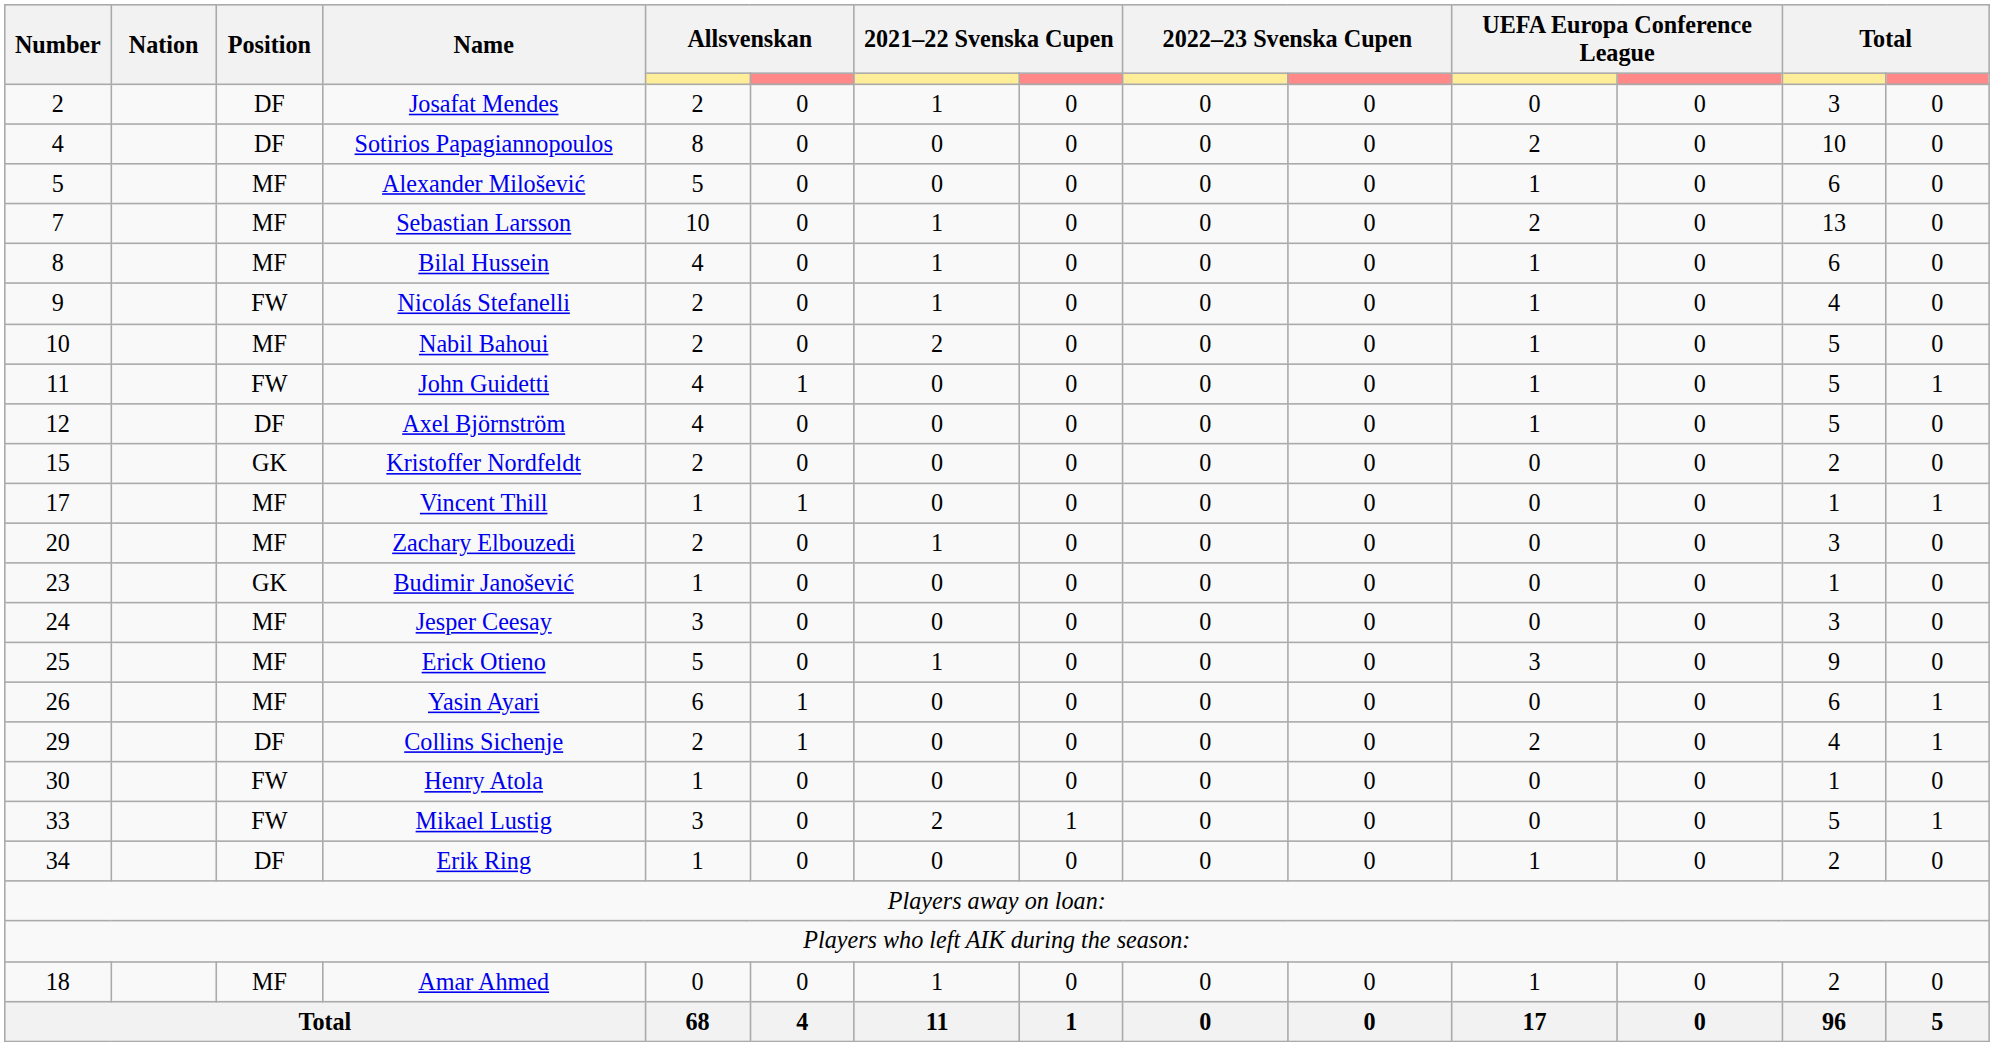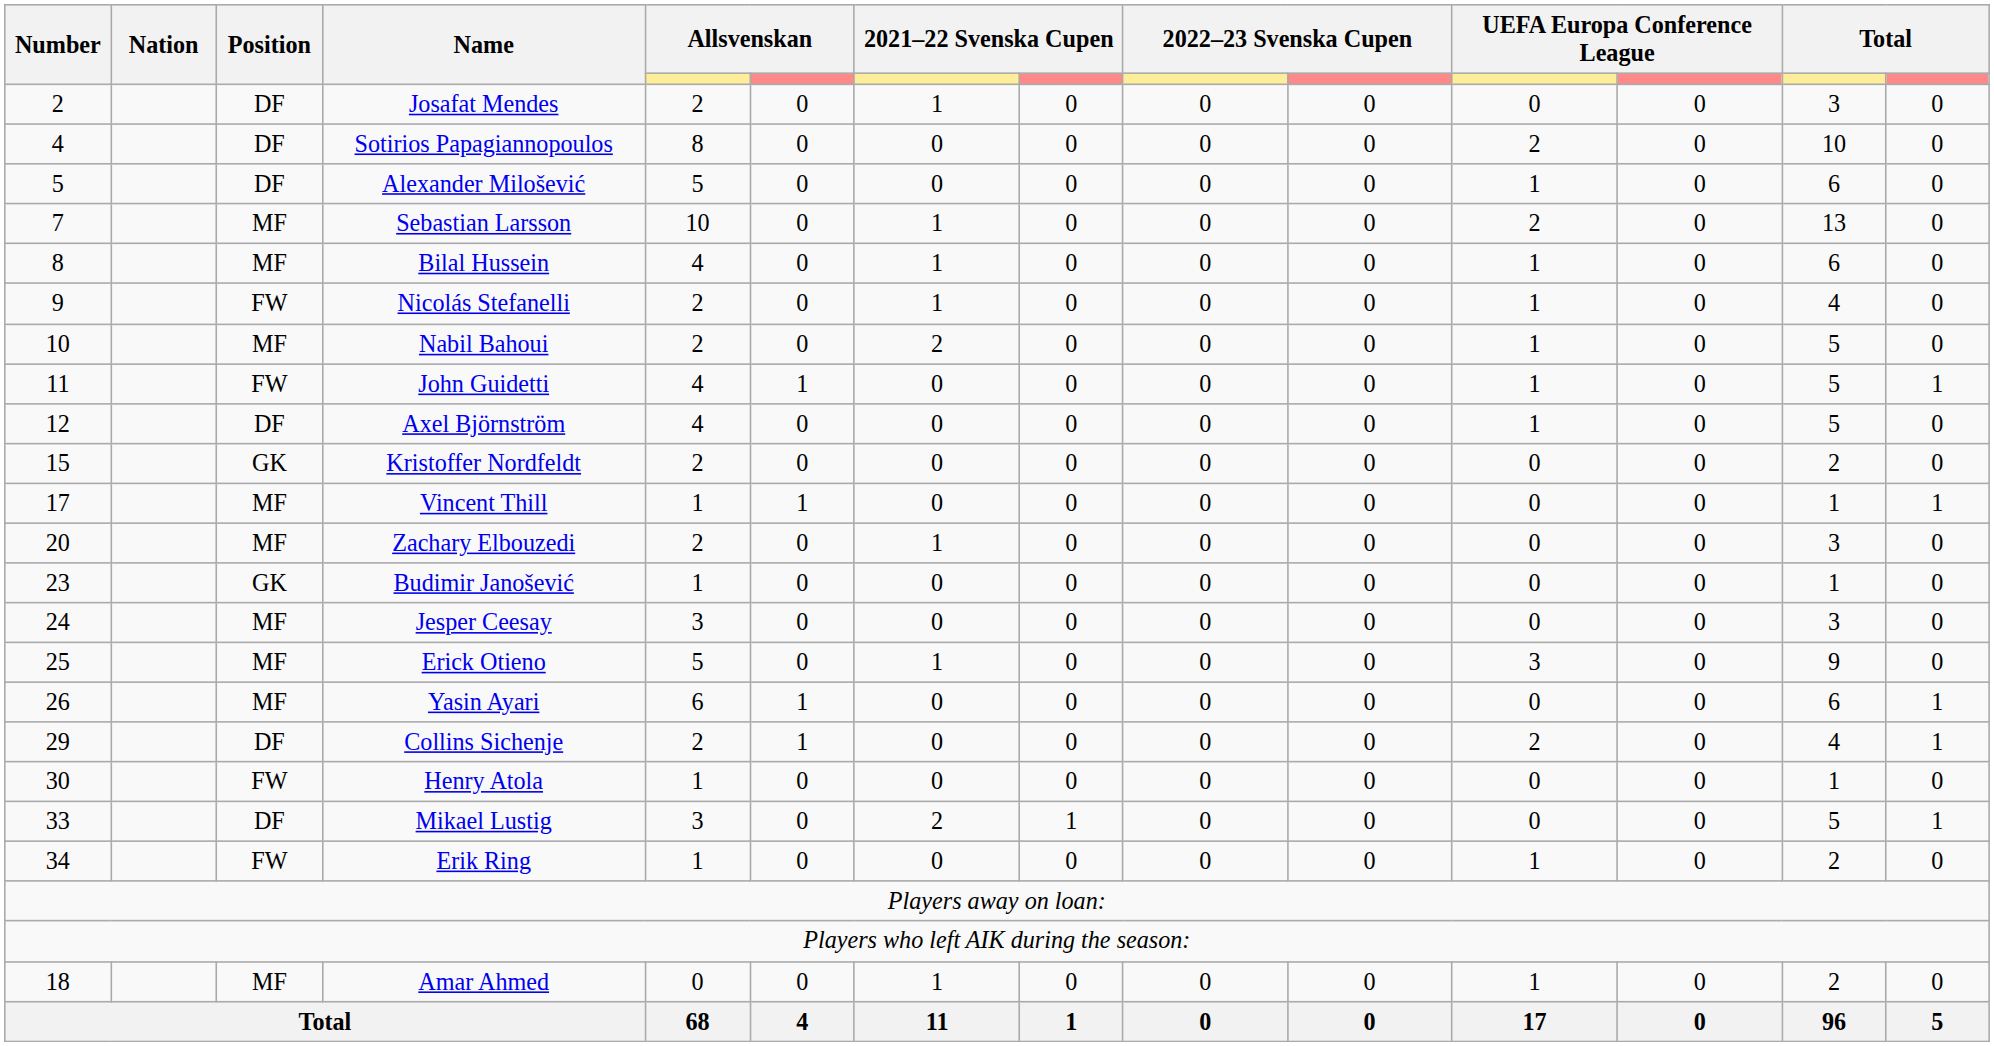 <table class="wikitable" style="font-size: 95%; text-align: center;">
 <tr>
 <th rowspan=2 width=60>Number</th>
 <th rowspan=2 width=60>Nation</th>
 <th rowspan=2 width=60>Position</th>
 <th rowspan=2 width=200>Name</th>
 <th colspan=2>Allsvenskan</th>
 <th colspan=2>2021–22 Svenska Cupen</th>
 <th colspan=2>2022–23 Svenska Cupen</th>
 <th colspan=2>UEFA Europa Conference League</th>
 <th colspan=2>Total</th>
 </tr>
 <tr>
 <th style="width:60px; background:#fe9;"></th>
 <th style="width:60px; background:#ff8888;"></th>
 <th style="width:100px; background:#fe9;"></th>
 <th style="width:60px; background:#ff8888;"></th>
 <th style="width:100px; background:#fe9;"></th>
 <th style="width:100px; background:#ff8888;"></th>
 <th style="width:100px; background:#fe9;"></th>
 <th style="width:100px; background:#ff8888;"></th>
 <th style="width:60px; background:#fe9;"></th>
 <th style="width:60px; background:#ff8888;"></th>
 </tr>
 <tr>
 <td>2</td>
 <td></td>
 <td>DF</td>
 <td><a href='#'>Josafat Mendes</a></td>
 <td>2</td>
 <td>0</td>
 <td>1</td>
 <td>0</td>
 <td>0</td>
 <td>0</td>
 <td>0</td>
 <td>0</td>
 <td>3</td>
 <td>0</td>
 </tr>
 <tr>
 <td>4</td>
 <td></td>
 <td>DF</td>
 <td><a href='#'>Sotirios Papagiannopoulos</a></td>
 <td>8</td>
 <td>0</td>
 <td>0</td>
 <td>0</td>
 <td>0</td>
 <td>0</td>
 <td>2</td>
 <td>0</td>
 <td>10</td>
 <td>0</td>
 </tr>
 <tr>
 <td>5</td>
 <td></td>
-<td>MF</td>
+<td>DF</td>
 <td><a href='#'>Alexander Milošević</a></td>
 <td>5</td>
 <td>0</td>
 <td>0</td>
 <td>0</td>
 <td>0</td>
 <td>0</td>
 <td>1</td>
 <td>0</td>
 <td>6</td>
 <td>0</td>
 </tr>
 <tr>
 <td>7</td>
 <td></td>
 <td>MF</td>
 <td><a href='#'>Sebastian Larsson</a></td>
 <td>10</td>
 <td>0</td>
 <td>1</td>
 <td>0</td>
 <td>0</td>
 <td>0</td>
 <td>2</td>
 <td>0</td>
 <td>13</td>
 <td>0</td>
 </tr>
 <tr>
 <td>8</td>
 <td></td>
 <td>MF</td>
 <td><a href='#'>Bilal Hussein</a></td>
 <td>4</td>
 <td>0</td>
 <td>1</td>
 <td>0</td>
 <td>0</td>
 <td>0</td>
 <td>1</td>
 <td>0</td>
 <td>6</td>
 <td>0</td>
 </tr>
 <tr>
 <td>9</td>
 <td></td>
 <td>FW</td>
 <td><a href='#'>Nicolás Stefanelli</a></td>
 <td>2</td>
 <td>0</td>
 <td>1</td>
 <td>0</td>
 <td>0</td>
 <td>0</td>
 <td>1</td>
 <td>0</td>
 <td>4</td>
 <td>0</td>
 </tr>
 <tr>
 <td>10</td>
 <td></td>
 <td>MF</td>
 <td><a href='#'>Nabil Bahoui</a></td>
 <td>2</td>
 <td>0</td>
 <td>2</td>
 <td>0</td>
 <td>0</td>
 <td>0</td>
 <td>1</td>
 <td>0</td>
 <td>5</td>
 <td>0</td>
 </tr>
 <tr>
 <td>11</td>
 <td></td>
 <td>FW</td>
 <td><a href='#'>John Guidetti</a></td>
 <td>4</td>
 <td>1</td>
 <td>0</td>
 <td>0</td>
 <td>0</td>
 <td>0</td>
 <td>1</td>
 <td>0</td>
 <td>5</td>
 <td>1</td>
 </tr>
 <tr>
 <td>12</td>
 <td></td>
 <td>DF</td>
 <td><a href='#'>Axel Björnström</a></td>
 <td>4</td>
 <td>0</td>
 <td>0</td>
 <td>0</td>
 <td>0</td>
 <td>0</td>
 <td>1</td>
 <td>0</td>
 <td>5</td>
 <td>0</td>
 </tr>
 <tr>
 <td>15</td>
 <td></td>
 <td>GK</td>
 <td><a href='#'>Kristoffer Nordfeldt</a></td>
 <td>2</td>
 <td>0</td>
 <td>0</td>
 <td>0</td>
 <td>0</td>
 <td>0</td>
 <td>0</td>
 <td>0</td>
 <td>2</td>
 <td>0</td>
 </tr>
 <tr>
 <td>17</td>
 <td></td>
 <td>MF</td>
 <td><a href='#'>Vincent Thill</a></td>
 <td>1</td>
 <td>1</td>
 <td>0</td>
 <td>0</td>
 <td>0</td>
 <td>0</td>
 <td>0</td>
 <td>0</td>
 <td>1</td>
 <td>1</td>
 </tr>
 <tr>
 <td>20</td>
 <td></td>
 <td>MF</td>
 <td><a href='#'>Zachary Elbouzedi</a></td>
 <td>2</td>
 <td>0</td>
 <td>1</td>
 <td>0</td>
 <td>0</td>
 <td>0</td>
 <td>0</td>
 <td>0</td>
 <td>3</td>
 <td>0</td>
 </tr>
 <tr>
 <td>23</td>
 <td></td>
 <td>GK</td>
 <td><a href='#'>Budimir Janošević</a></td>
 <td>1</td>
 <td>0</td>
 <td>0</td>
 <td>0</td>
 <td>0</td>
 <td>0</td>
 <td>0</td>
 <td>0</td>
 <td>1</td>
 <td>0</td>
 </tr>
 <tr>
 <td>24</td>
 <td></td>
 <td>MF</td>
 <td><a href='#'>Jesper Ceesay</a></td>
 <td>3</td>
 <td>0</td>
 <td>0</td>
 <td>0</td>
 <td>0</td>
 <td>0</td>
 <td>0</td>
 <td>0</td>
 <td>3</td>
 <td>0</td>
 </tr>
 <tr>
 <td>25</td>
 <td></td>
 <td>MF</td>
 <td><a href='#'>Erick Otieno</a></td>
 <td>5</td>
 <td>0</td>
 <td>1</td>
 <td>0</td>
 <td>0</td>
 <td>0</td>
 <td>3</td>
 <td>0</td>
 <td>9</td>
 <td>0</td>
 </tr>
 <tr>
 <td>26</td>
 <td></td>
 <td>MF</td>
 <td><a href='#'>Yasin Ayari</a></td>
 <td>6</td>
 <td>1</td>
 <td>0</td>
 <td>0</td>
 <td>0</td>
 <td>0</td>
 <td>0</td>
 <td>0</td>
 <td>6</td>
 <td>1</td>
 </tr>
 <tr>
 <td>29</td>
 <td></td>
 <td>DF</td>
 <td><a href='#'>Collins Sichenje</a></td>
 <td>2</td>
 <td>1</td>
 <td>0</td>
 <td>0</td>
 <td>0</td>
 <td>0</td>
 <td>2</td>
 <td>0</td>
 <td>4</td>
 <td>1</td>
 </tr>
 <tr>
 <td>30</td>
 <td></td>
 <td>FW</td>
 <td><a href='#'>Henry Atola</a></td>
 <td>1</td>
 <td>0</td>
 <td>0</td>
 <td>0</td>
 <td>0</td>
 <td>0</td>
 <td>0</td>
 <td>0</td>
 <td>1</td>
 <td>0</td>
 </tr>
 <tr>
 <td>33</td>
 <td></td>
-<td>FW</td>
+<td>DF</td>
 <td><a href='#'>Mikael Lustig</a></td>
 <td>3</td>
 <td>0</td>
 <td>2</td>
 <td>1</td>
 <td>0</td>
 <td>0</td>
 <td>0</td>
 <td>0</td>
 <td>5</td>
 <td>1</td>
 </tr>
 <tr>
 <td>34</td>
 <td></td>
-<td>DF</td>
+<td>FW</td>
 <td><a href='#'>Erik Ring</a></td>
 <td>1</td>
 <td>0</td>
 <td>0</td>
 <td>0</td>
 <td>0</td>
 <td>0</td>
 <td>1</td>
 <td>0</td>
 <td>2</td>
 <td>0</td>
 </tr>
 <tr>
 <td colspan="15"><em>Players away on loan:</em></td>
 </tr>
 <tr>
 <td colspan="15"><em>Players who left AIK during the season:</em></td>
 </tr>
 <tr>
 <td>18</td>
 <td></td>
 <td>MF</td>
 <td><a href='#'>Amar Ahmed</a></td>
 <td>0</td>
 <td>0</td>
 <td>1</td>
 <td>0</td>
 <td>0</td>
 <td>0</td>
 <td>1</td>
 <td>0</td>
 <td>2</td>
 <td>0</td>
 </tr>
 <tr>
 <th colspan=4>Total</th>
 <th>68</th>
 <th>4</th>
 <th>11</th>
 <th>1</th>
 <th>0</th>
 <th>0</th>
 <th>17</th>
 <th>0</th>
 <th>96</th>
 <th>5</th>
 </tr>
 </table>
